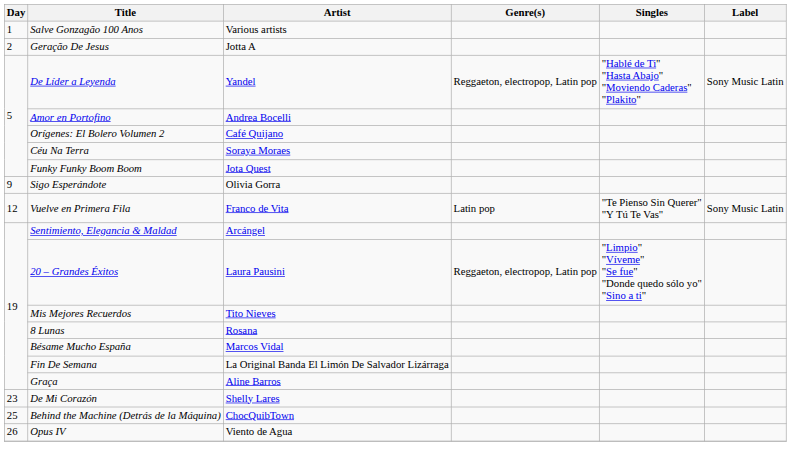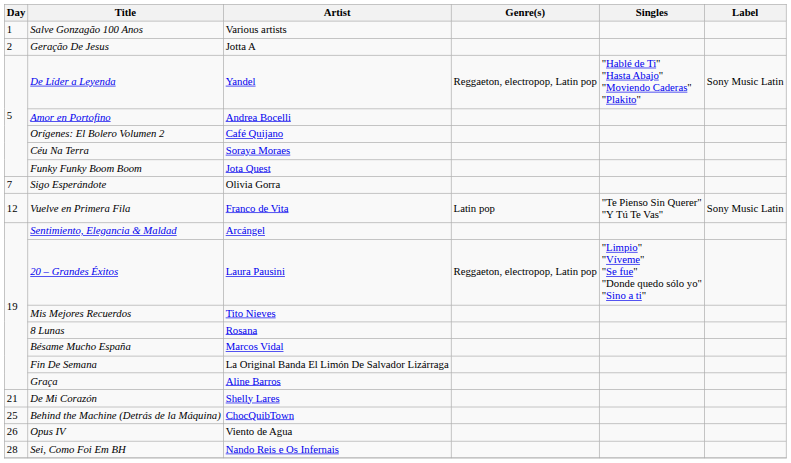 <table class="wikitable sortable" style="text-align: left;">
 <tr>
 <th>Day</th>
 <th>Title</th>
 <th>Artist</th>
 <th>Genre(s)</th>
 <th>Singles</th>
 <th>Label</th>
 </tr>
 <tr>
 <td>1</td>
 <td><em>Salve Gonzagão 100 Anos</em></td>
 <td>Various artists</td>
 <td></td>
 <td></td>
 <td></td>
 </tr>
 <tr>
 <td>2</td>
 <td><em>Geração De Jesus</em></td>
 <td>Jotta A</td>
 <td></td>
 <td></td>
 <td></td>
 </tr>
 <tr>
 <td rowspan="5">5</td>
 <td><em><a href='#'>De Líder a Leyenda</a></em></td>
 <td><a href='#'>Yandel</a></td>
 <td>Reggaeton, electropop, Latin pop</td>
 <td>"<a href='#'>Hablé de Ti</a>"<br>"<a href='#'>Hasta Abajo</a>"<br>"<a href='#'>Moviendo Caderas</a>"<br>"<a href='#'>Plakito</a>"</td>
 <td>Sony Music Latin</td>
 </tr>
 <tr>
 <td><em><a href='#'>Amor en Portofino</a></em></td>
 <td><a href='#'>Andrea Bocelli</a></td>
 <td></td>
 <td></td>
 <td></td>
 </tr>
 <tr>
 <td><em>Orígenes: El Bolero Volumen 2</em></td>
 <td><a href='#'>Café Quijano</a></td>
 <td></td>
 <td></td>
 <td></td>
 </tr>
 <tr>
 <td><em>Céu Na Terra</em></td>
 <td><a href='#'>Soraya Moraes</a></td>
 <td></td>
 <td></td>
 <td></td>
 </tr>
 <tr>
 <td><em>Funky Funky Boom Boom</em></td>
 <td><a href='#'>Jota Quest</a></td>
 <td></td>
 <td></td>
 <td></td>
 </tr>
 <tr>
-<td>9</td>
+<td>7</td>
 <td><em>Sigo Esperándote</em></td>
 <td>Olivia Gorra</td>
 <td></td>
 <td></td>
 <td></td>
 </tr>
 <tr>
 <td>12</td>
 <td><em>Vuelve en Primera Fila</em></td>
 <td><a href='#'>Franco de Vita</a></td>
 <td>Latin pop</td>
 <td>"Te Pienso Sin Querer"<br>"Y Tú Te Vas"</td>
 <td>Sony Music Latin</td>
 </tr>
 <tr>
 <td rowspan="7">19</td>
 <td><em><a href='#'>Sentimiento, Elegancia & Maldad</a></em></td>
 <td><a href='#'>Arcángel</a></td>
 <td></td>
 <td></td>
 <td></td>
 </tr>
 <tr>
 <td><em><a href='#'>20 – Grandes Éxitos</a></em></td>
 <td><a href='#'>Laura Pausini</a></td>
 <td>Reggaeton, electropop, Latin pop</td>
 <td>"<a href='#'>Limpio</a>"<br>"<a href='#'>Víveme</a>"<br>"<a href='#'>Se fue</a>"<br>"Donde quedo sólo yo"<br>"<a href='#'>Sino a ti</a>"</td>
 <td></td>
 </tr>
 <tr>
 <td><em>Mis Mejores Recuerdos</em></td>
 <td><a href='#'>Tito Nieves</a></td>
 <td></td>
 <td></td>
 <td></td>
 </tr>
 <tr>
 <td><em>8 Lunas</em></td>
 <td><a href='#'>Rosana</a></td>
 <td></td>
 <td></td>
 <td></td>
 </tr>
 <tr>
 <td><em>Bésame Mucho España</em></td>
 <td><a href='#'>Marcos Vidal</a></td>
 <td></td>
 <td></td>
 <td></td>
 </tr>
 <tr>
 <td><em>Fin De Semana</em></td>
 <td>La Original Banda El Limón De Salvador Lizárraga</td>
 <td></td>
 <td></td>
 <td></td>
 </tr>
 <tr>
 <td><em>Graça</em></td>
 <td><a href='#'>Aline Barros</a></td>
 <td></td>
 <td></td>
 <td></td>
 </tr>
 <tr>
-<td>23</td>
+<td>21</td>
 <td><em>De Mi Corazón</em></td>
 <td><a href='#'>Shelly Lares</a></td>
 <td></td>
 <td></td>
 <td></td>
 </tr>
 <tr>
 <td>25</td>
 <td><em>Behind the Machine (Detrás de la Máquina)</em></td>
 <td><a href='#'>ChocQuibTown</a></td>
 <td></td>
 <td></td>
 <td></td>
 </tr>
 <tr>
 <td>26</td>
 <td><em>Opus IV</em></td>
 <td>Viento de Agua</td>
 <td></td>
 <td></td>
 <td></td>
 </tr>
 <tr>
+<td>28</td>
+<td><em>Sei, Como Foi Em BH</em></td>
+<td><a href='#'>Nando Reis e Os Infernais</a></td>
+<td></td>
+<td></td>
+<td></td>
+</tr>
+<tr>
 </tr>
 </table>
